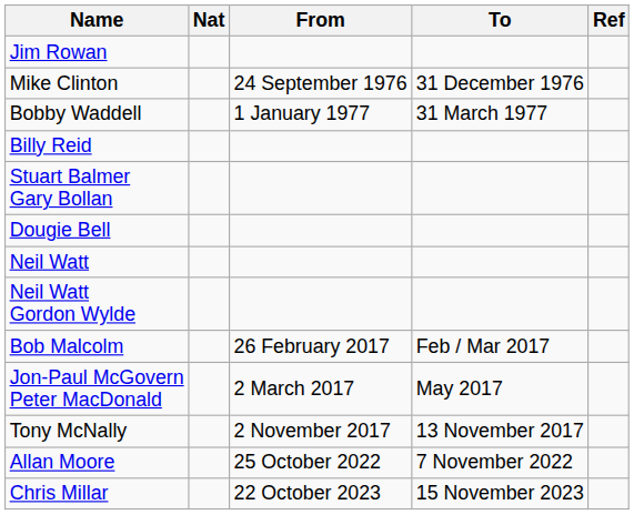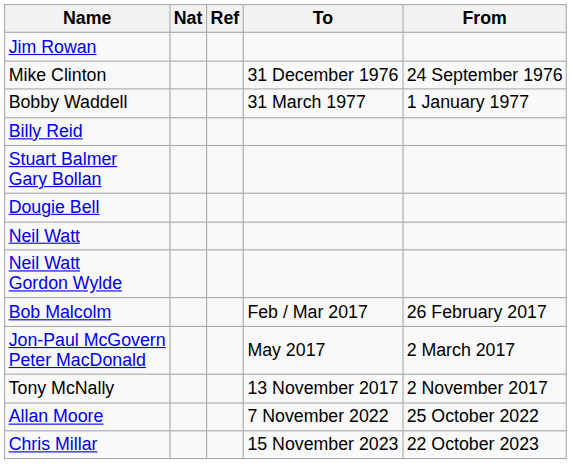 <table class="wikitable" style="text-align: center">
 <tr>
 <th>Name</th>
 <th>Nat</th>
+<th>Ref</th>
+<th>To</th>
 <th>From</th>
-<th>To</th>
-<th>Ref</th>
 </tr>
 <tr>
 <td style="text-align:left;"><a href='#'>Jim Rowan</a></td>
 <td style="text-align:left;"></td>
+<td></td>
 <td style="text-align:left;"></td>
 <td style="text-align:left;"></td>
-<td></td>
 </tr>
 <tr>
 <td style="text-align:left;">Mike Clinton</td>
 <td style="text-align:left;"></td>
+<td></td>
+<td style="text-align:left;">31 December 1976</td>
 <td style="text-align:left;">24 September 1976</td>
-<td style="text-align:left;">31 December 1976</td>
-<td></td>
 </tr>
 <tr>
 <td style="text-align:left;">Bobby Waddell</td>
 <td style="text-align:left;"></td>
+<td></td>
+<td style="text-align:left;">31 March 1977</td>
 <td style="text-align:left;">1 January 1977</td>
-<td style="text-align:left;">31 March 1977</td>
-<td></td>
 </tr>
 <tr>
 <td style="text-align:left;"><a href='#'>Billy Reid</a></td>
 <td style="text-align:left;"></td>
+<td></td>
 <td style="text-align:left;"></td>
 <td style="text-align:left;"></td>
-<td></td>
 </tr>
 <tr>
 <td style="text-align:left;"><a href='#'>Stuart Balmer</a><br><a href='#'>Gary Bollan</a></td>
 <td style="text-align:left;"><br></td>
+<td></td>
 <td style="text-align:left;"></td>
 <td style="text-align:left;"></td>
-<td></td>
 </tr>
 <tr>
 <td style="text-align:left;"><a href='#'>Dougie Bell</a></td>
 <td style="text-align:left;"></td>
+<td></td>
 <td style="text-align:left;"></td>
 <td style="text-align:left;"></td>
-<td></td>
 </tr>
 <tr>
 <td style="text-align:left;"><a href='#'>Neil Watt</a></td>
 <td style="text-align:left;"></td>
+<td></td>
 <td style="text-align:left;"></td>
 <td style="text-align:left;"></td>
-<td></td>
 </tr>
 <tr>
 <td style="text-align:left;"><a href='#'>Neil Watt</a><br><a href='#'>Gordon Wylde</a></td>
 <td style="text-align:left;"><br></td>
+<td></td>
 <td style="text-align:left;"></td>
 <td style="text-align:left;"></td>
-<td></td>
 </tr>
 <tr>
 <td style="text-align:left;"><a href='#'>Bob Malcolm</a></td>
 <td style="text-align:left;"></td>
+<td></td>
+<td style="text-align:left;">Feb / Mar 2017</td>
 <td style="text-align:left;">26 February 2017</td>
-<td style="text-align:left;">Feb / Mar 2017</td>
-<td></td>
 </tr>
 <tr>
 <td style="text-align:left;"><a href='#'>Jon-Paul McGovern</a><br><a href='#'>Peter MacDonald</a></td>
 <td style="text-align:left;"><br></td>
+<td></td>
+<td style="text-align:left;">May 2017</td>
 <td style="text-align:left;">2 March 2017</td>
-<td style="text-align:left;">May 2017</td>
-<td></td>
 </tr>
 <tr>
 <td style="text-align:left;">Tony McNally</td>
 <td style="text-align:left;"></td>
+<td></td>
+<td style="text-align:left;">13 November 2017</td>
 <td style="text-align:left;">2 November 2017</td>
-<td style="text-align:left;">13 November 2017</td>
-<td></td>
 </tr>
 <tr>
 <td style="text-align:left;"><a href='#'>Allan Moore</a></td>
 <td style="text-align:left;"></td>
+<td></td>
+<td style="text-align:left;">7 November 2022</td>
 <td style="text-align:left;">25 October 2022</td>
-<td style="text-align:left;">7 November 2022</td>
-<td></td>
 </tr>
 <tr>
 <td style="text-align:left;"><a href='#'>Chris Millar</a></td>
 <td style="text-align:left;"></td>
+<td></td>
+<td style="text-align:left;">15 November 2023</td>
 <td style="text-align:left;">22 October 2023</td>
-<td style="text-align:left;">15 November 2023</td>
-<td></td>
 </tr>
 </table>
